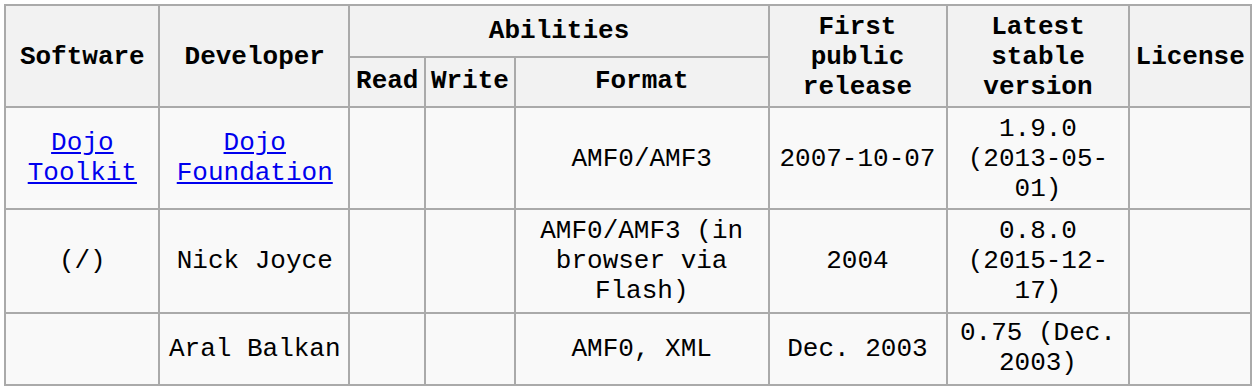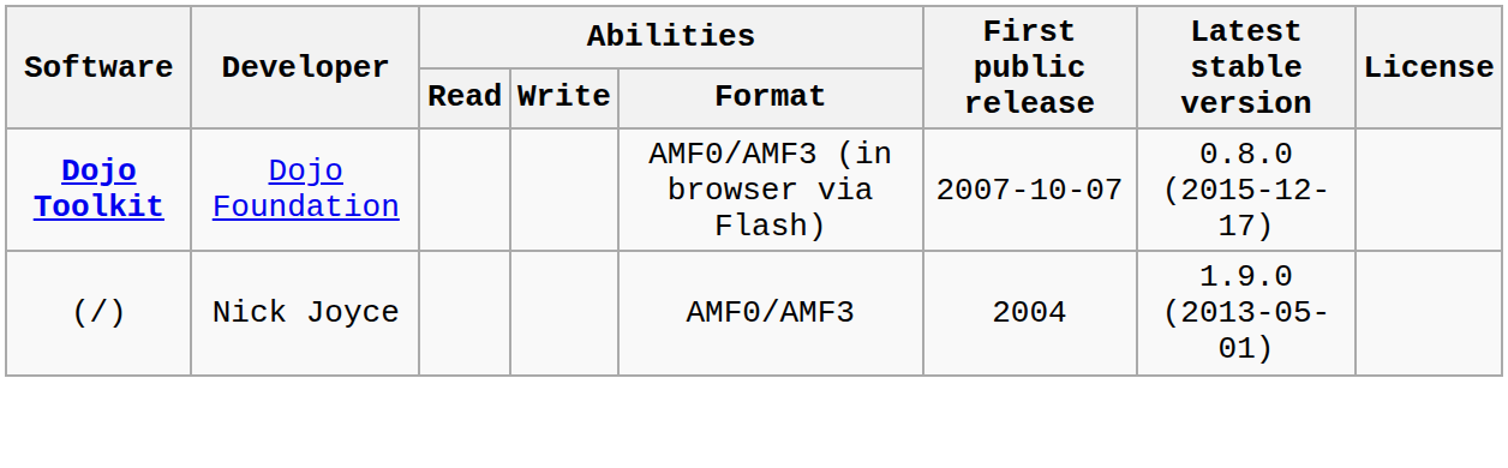 <table class="wikitable" style="text-align:center; width:100%;">
 <tr>
 <th rowspan="2">Software</th>
 <th rowspan="2">Developer</th>
 <th colspan="3">Abilities</th>
 <th rowspan="2">First public release</th>
 <th rowspan="2">Latest stable version</th>
 <th rowspan="2">License</th>
 </tr>
 <tr>
 <th>Read</th>
 <th>Write</th>
 <th>Format</th>
 </tr>
 <tr>
-<td><a href='#'>Dojo Toolkit</a></td>
+<td><strong><a href='#'>Dojo Toolkit</a></strong></td>
 <td><a href='#'>Dojo Foundation</a></td>
 <td></td>
 <td></td>
-<td>AMF0/AMF3</td>
+<td>AMF0/AMF3 (in browser via Flash)</td>
 <td>2007-10-07</td>
-<td>1.9.0 (2013-05-01)</td>
+<td>0.8.0 (2015-12-17)</td>
 <td></td>
 </tr>
 <tr>
 <td> (/)</td>
 <td>Nick Joyce</td>
 <td></td>
 <td></td>
-<td>AMF0/AMF3 (in browser via Flash)</td>
+<td>AMF0/AMF3</td>
 <td>2004</td>
-<td>0.8.0 (2015-12-17)</td>
-<td></td>
-</tr>
-<tr>
-<td></td>
-<td>Aral Balkan</td>
-<td></td>
-<td></td>
-<td>AMF0, XML</td>
-<td>Dec. 2003</td>
-<td>0.75 (Dec. 2003)</td>
+<td>1.9.0 (2013-05-01)</td>
 <td></td>
 </tr>
 </table>
